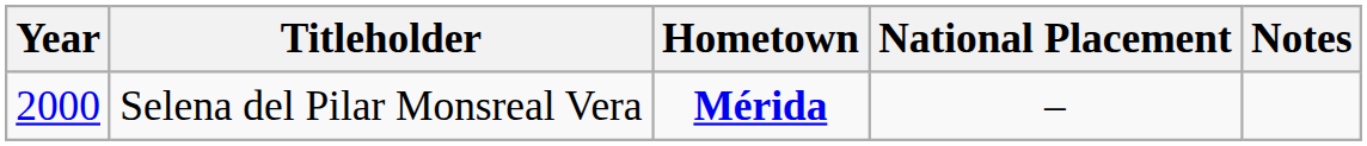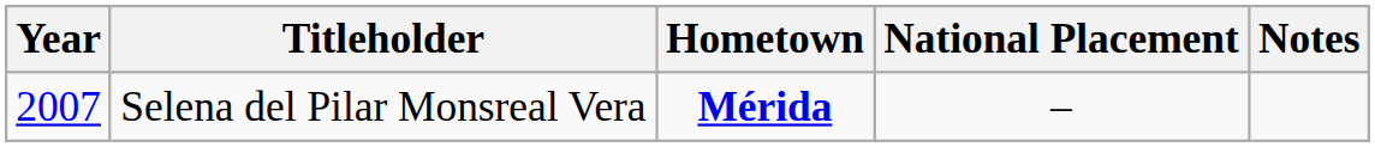 <table class="sortable wikitable">
 <tr>
 <th>Year</th>
 <th>Titleholder</th>
 <th>Hometown</th>
 <th>National Placement</th>
 <th>Notes</th>
 </tr>
 <tr>
-<td align="center"><a href='#'>2000</a></td>
+<td align="center"><a href='#'>2007</a></td>
 <td>Selena del Pilar Monsreal Vera</td>
 <td align="center"><strong><a href='#'>Mérida</a></strong></td>
 <td align="center">–</td>
 <td align="center"></td>
 </tr>
 </table>
